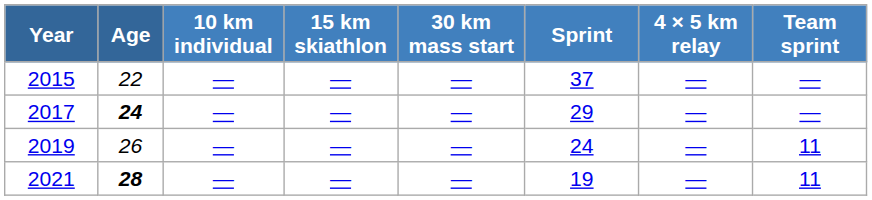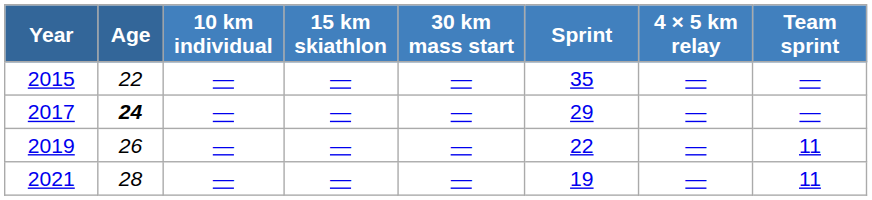 <table class="wikitable" style="font-size:95%; text-align:center; border:grey solid 1px; border-collapse:collapse; background:#ffffff;">
 <tr>
 <th style="background-color:#369; color:white; width:60px;"> Year </th>
 <th style="background-color:#369; color:white; width:40px;"> Age </th>
 <th style="background-color:#4180be; color:white; width:75px;"> 10 km <br> individual </th>
 <th style="background-color:#4180be; color:white; width:75px;"> 15 km <br> skiathlon </th>
 <th style="background-color:#4180be; color:white; width:75px;"> 30 km <br> mass start </th>
 <th style="background-color:#4180be; color:white; width:75px;"> Sprint </th>
 <th style="background-color:#4180be; color:white; width:75px;"> 4 × 5 km <br> relay </th>
 <th style="background-color:#4180be; color:white; width:75px;"> Team <br> sprint </th>
 </tr>
 <tr>
 <td><a href='#'>2015</a></td>
 <td><em>22</em></td>
 <td><a href='#'>—</a></td>
 <td><a href='#'>—</a></td>
 <td><a href='#'>—</a></td>
-<td><a href='#'>37</a></td>
+<td><a href='#'>35</a></td>
 <td><a href='#'>—</a></td>
 <td><a href='#'>—</a></td>
 </tr>
 <tr>
 <td><a href='#'>2017</a></td>
 <td><strong><em>24</em></strong></td>
 <td><a href='#'>—</a></td>
 <td><a href='#'>—</a></td>
 <td><a href='#'>—</a></td>
 <td><a href='#'>29</a></td>
 <td><a href='#'>—</a></td>
 <td><a href='#'>—</a></td>
 </tr>
 <tr>
 <td><a href='#'>2019</a></td>
 <td><em>26</em></td>
 <td><a href='#'>—</a></td>
 <td><a href='#'>—</a></td>
 <td><a href='#'>—</a></td>
-<td><a href='#'>24</a></td>
+<td><a href='#'>22</a></td>
 <td><a href='#'>—</a></td>
 <td><a href='#'>11</a></td>
 </tr>
 <tr>
 <td><a href='#'>2021</a></td>
-<td><strong><em>28</em></strong></td>
+<td><em>28</em></td>
 <td><a href='#'>—</a></td>
 <td><a href='#'>—</a></td>
 <td><a href='#'>—</a></td>
 <td><a href='#'>19</a></td>
 <td><a href='#'>—</a></td>
 <td><a href='#'>11</a></td>
 </tr>
 </table>
